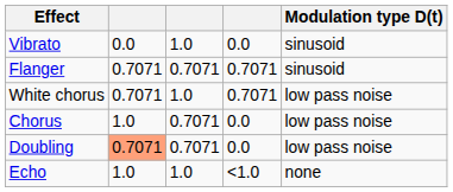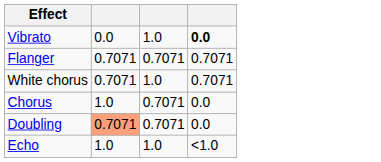 <table class="wikitable">
 <tr>
 <th>Effect</th>
 <th></th>
 <th></th>
 <th></th>
-<th>Modulation type D(t)</th>
 </tr>
 <tr>
 <td><a href='#'>Vibrato</a></td>
 <td>0.0</td>
 <td>1.0</td>
-<td>0.0</td>
-<td>sinusoid</td>
+<td><strong>0.0</strong></td>
 </tr>
 <tr>
 <td><a href='#'>Flanger</a></td>
 <td>0.7071</td>
 <td>0.7071</td>
 <td>0.7071</td>
-<td>sinusoid</td>
 </tr>
 <tr>
 <td>White chorus</td>
 <td>0.7071</td>
 <td>1.0</td>
 <td>0.7071</td>
-<td>low pass noise</td>
 </tr>
 <tr>
 <td><a href='#'>Chorus</a></td>
 <td>1.0</td>
 <td>0.7071</td>
 <td>0.0</td>
-<td>low pass noise</td>
 </tr>
 <tr>
 <td><a href='#'>Doubling</a></td>
 <td style="background: lightsalmon;">0.7071</td>
 <td>0.7071</td>
 <td>0.0</td>
-<td>low pass noise</td>
 </tr>
 <tr>
 <td><a href='#'>Echo</a></td>
 <td>1.0</td>
 <td>1.0</td>
 <td><1.0</td>
-<td>none</td>
 </tr>
 </table>
